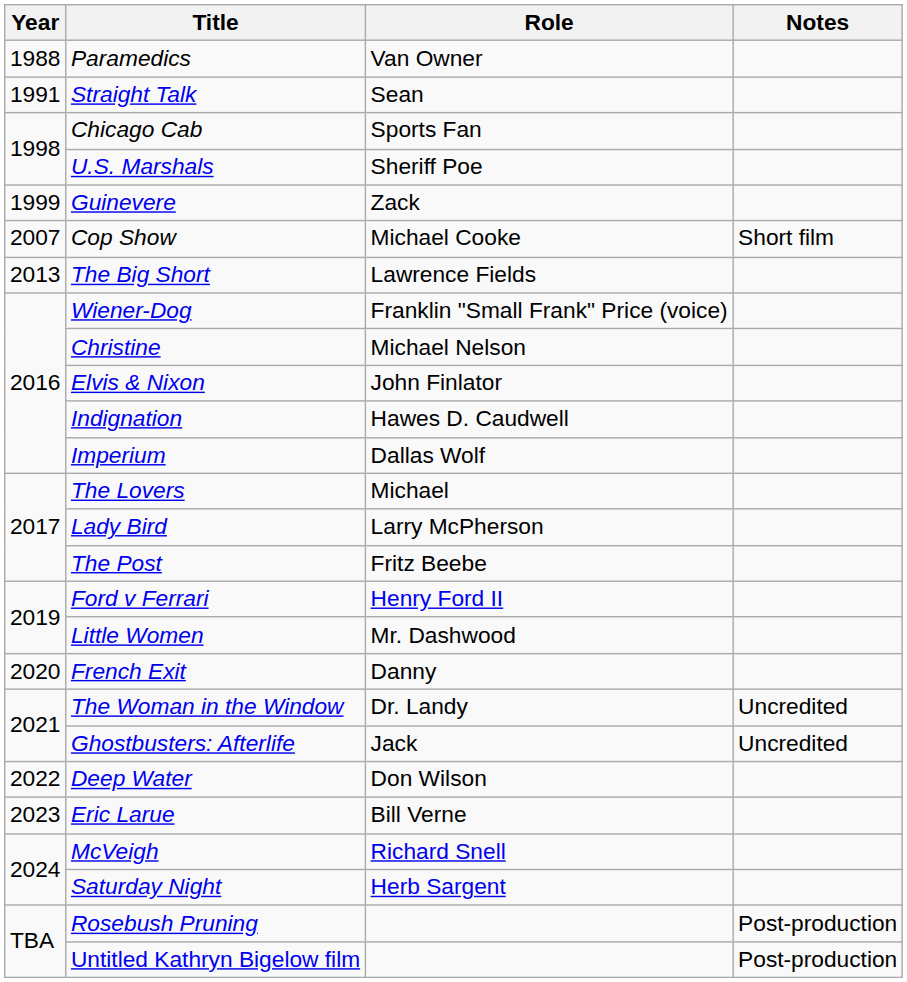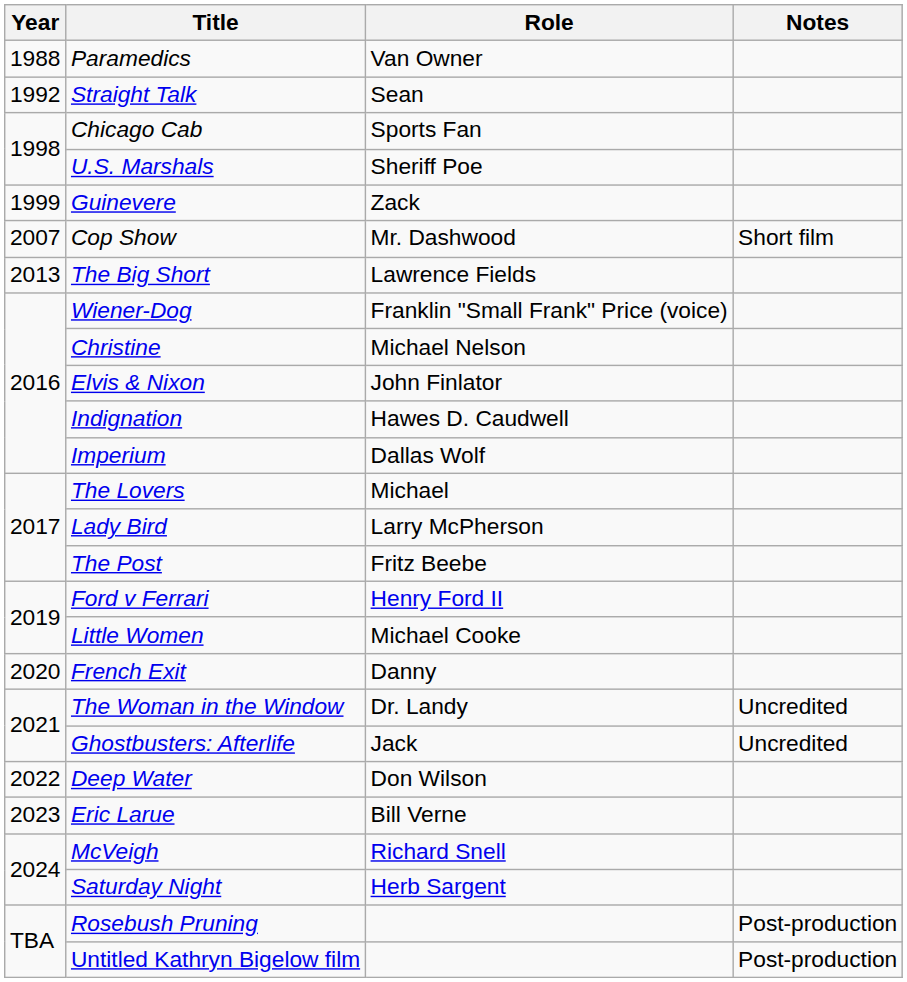 <table class = "wikitable sortable">
 <tr>
 <th>Year</th>
 <th>Title</th>
 <th>Role</th>
 <th>Notes</th>
 </tr>
 <tr>
 <td>1988</td>
 <td><em>Paramedics</em></td>
 <td>Van Owner</td>
 <td></td>
 </tr>
 <tr>
-<td>1991</td>
+<td>1992</td>
 <td><em><a href='#'>Straight Talk</a></em></td>
 <td>Sean</td>
 <td></td>
 </tr>
 <tr>
 <td rowspan="2">1998</td>
 <td><em>Chicago Cab</em></td>
 <td>Sports Fan</td>
 <td></td>
 </tr>
 <tr>
 <td><em><a href='#'>U.S. Marshals</a></em></td>
 <td>Sheriff Poe</td>
 <td></td>
 </tr>
 <tr>
 <td>1999</td>
 <td><em><a href='#'>Guinevere</a></em></td>
 <td>Zack</td>
 <td></td>
 </tr>
 <tr>
 <td>2007</td>
 <td><em>Cop Show</em></td>
-<td>Michael Cooke</td>
+<td>Mr. Dashwood</td>
 <td>Short film</td>
 </tr>
 <tr>
 <td>2013</td>
 <td><em><a href='#'>The Big Short</a></em></td>
 <td>Lawrence Fields</td>
 <td></td>
 </tr>
 <tr>
 <td rowspan="5">2016</td>
 <td><em><a href='#'>Wiener-Dog</a></em></td>
 <td>Franklin "Small Frank" Price (voice)</td>
 <td></td>
 </tr>
 <tr>
 <td><em><a href='#'>Christine</a></em></td>
 <td>Michael Nelson</td>
 <td></td>
 </tr>
 <tr>
 <td><em><a href='#'>Elvis & Nixon</a></em></td>
 <td>John Finlator</td>
 <td></td>
 </tr>
 <tr>
 <td><em><a href='#'>Indignation</a></em></td>
 <td>Hawes D. Caudwell</td>
 <td></td>
 </tr>
 <tr>
 <td><em><a href='#'>Imperium</a></em></td>
 <td>Dallas Wolf</td>
 <td></td>
 </tr>
 <tr>
 <td rowspan="3">2017</td>
 <td><em><a href='#'>The Lovers</a></em></td>
 <td>Michael</td>
 <td></td>
 </tr>
 <tr>
 <td><em><a href='#'>Lady Bird</a></em></td>
 <td>Larry McPherson</td>
 <td></td>
 </tr>
 <tr>
 <td><em><a href='#'>The Post</a></em></td>
 <td>Fritz Beebe</td>
 <td></td>
 </tr>
 <tr>
 <td rowspan="2">2019</td>
 <td><em><a href='#'>Ford v Ferrari</a></em></td>
 <td><a href='#'>Henry Ford II</a></td>
 <td></td>
 </tr>
 <tr>
 <td><em><a href='#'>Little Women</a></em></td>
-<td>Mr. Dashwood</td>
+<td>Michael Cooke</td>
 <td></td>
 </tr>
 <tr>
 <td>2020</td>
 <td><em><a href='#'>French Exit</a></em></td>
 <td>Danny</td>
 <td></td>
 </tr>
 <tr>
 <td rowspan="2">2021</td>
 <td><em><a href='#'>The Woman in the Window</a></em></td>
 <td>Dr. Landy</td>
 <td>Uncredited</td>
 </tr>
 <tr>
 <td><em><a href='#'>Ghostbusters: Afterlife</a></em></td>
 <td>Jack</td>
 <td>Uncredited</td>
 </tr>
 <tr>
 <td>2022</td>
 <td><em><a href='#'>Deep Water</a></em></td>
 <td>Don Wilson</td>
 <td></td>
 </tr>
 <tr>
 <td>2023</td>
 <td><em><a href='#'>Eric Larue</a></em></td>
 <td>Bill Verne</td>
 <td></td>
 </tr>
 <tr>
 <td rowspan="2">2024</td>
 <td><em><a href='#'>McVeigh</a></em></td>
 <td><a href='#'>Richard Snell</a></td>
 <td></td>
 </tr>
 <tr>
 <td><em><a href='#'>Saturday Night</a></em></td>
 <td><a href='#'>Herb Sargent</a></td>
 <td></td>
 </tr>
 <tr>
 <td rowspan="2">TBA</td>
 <td><em><a href='#'>Rosebush Pruning</a></em></td>
 <td></td>
 <td>Post-production</td>
 </tr>
 <tr>
 <td><a href='#'>Untitled Kathryn Bigelow film</a></td>
 <td></td>
 <td>Post-production</td>
 </tr>
 </table>
